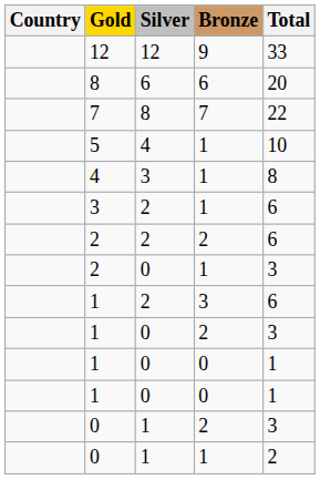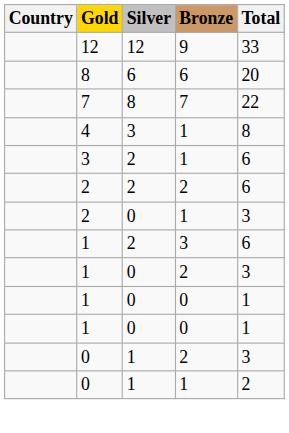 <table class="wikitable">
 <tr>
 <th>Country</th>
 <th style="background:gold;">Gold</th>
 <th style="background:silver;">Silver</th>
 <th style="background:#c96;">Bronze</th>
 <th>Total</th>
 </tr>
 <tr>
 <td></td>
 <td>12</td>
 <td>12</td>
 <td>9</td>
 <td>33</td>
 </tr>
 <tr>
 <td></td>
 <td>8</td>
 <td>6</td>
 <td>6</td>
 <td>20</td>
 </tr>
 <tr>
 <td></td>
 <td>7</td>
 <td>8</td>
 <td>7</td>
 <td>22</td>
-</tr>
-<tr>
-<td></td>
-<td>5</td>
-<td>4</td>
-<td>1</td>
-<td>10</td>
 </tr>
 <tr>
 <td></td>
 <td>4</td>
 <td>3</td>
 <td>1</td>
 <td>8</td>
 </tr>
 <tr>
 <td></td>
 <td>3</td>
 <td>2</td>
 <td>1</td>
 <td>6</td>
 </tr>
 <tr>
 <td></td>
 <td>2</td>
 <td>2</td>
 <td>2</td>
 <td>6</td>
 </tr>
 <tr>
 <td></td>
 <td>2</td>
 <td>0</td>
 <td>1</td>
 <td>3</td>
 </tr>
 <tr>
 <td></td>
 <td>1</td>
 <td>2</td>
 <td>3</td>
 <td>6</td>
 </tr>
 <tr>
 <td></td>
 <td>1</td>
 <td>0</td>
 <td>2</td>
 <td>3</td>
 </tr>
 <tr>
 <td></td>
 <td>1</td>
 <td>0</td>
 <td>0</td>
 <td>1</td>
 </tr>
 <tr>
 <td></td>
 <td>1</td>
 <td>0</td>
 <td>0</td>
 <td>1</td>
 </tr>
 <tr>
 <td></td>
 <td>0</td>
 <td>1</td>
 <td>2</td>
 <td>3</td>
 </tr>
 <tr>
 <td></td>
 <td>0</td>
 <td>1</td>
 <td>1</td>
 <td>2</td>
 </tr>
 </table>
